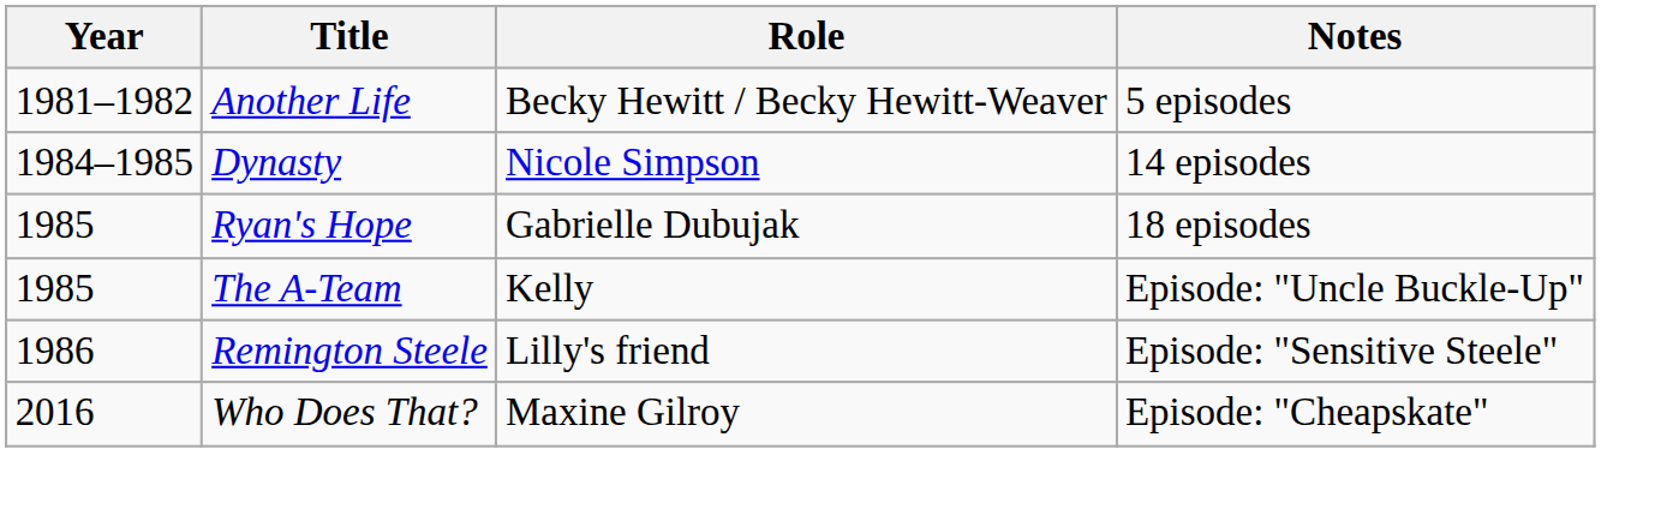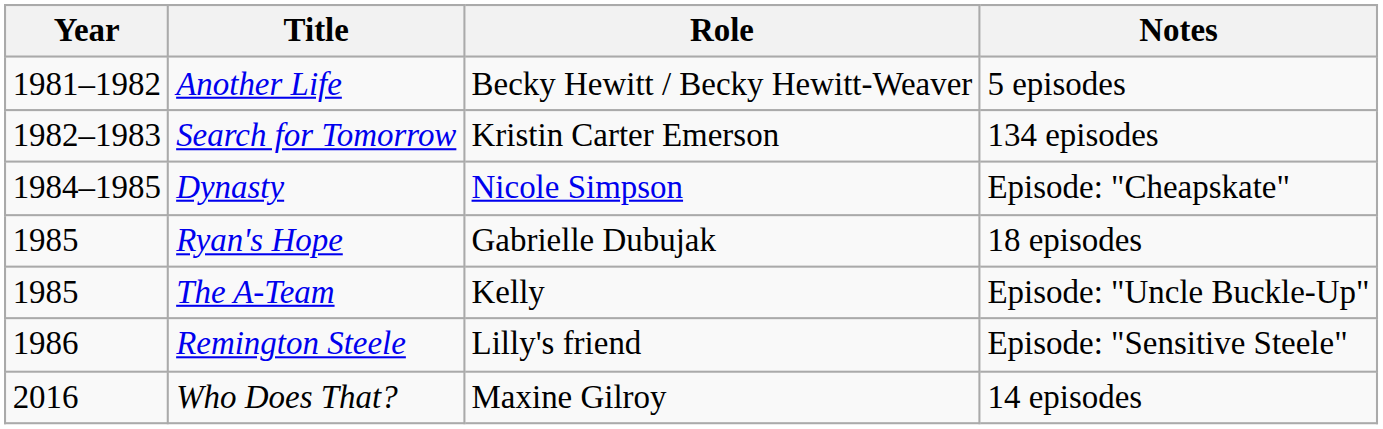 <table class="wikitable sortable">
 <tr>
 <th>Year</th>
 <th>Title</th>
 <th>Role</th>
 <th>Notes</th>
 </tr>
 <tr>
 <td>1981–1982</td>
 <td><a href='#'><em>Another Life</em></a></td>
 <td>Becky Hewitt / Becky Hewitt-Weaver</td>
 <td>5 episodes</td>
 </tr>
 <tr>
+<td>1982–1983</td>
+<td><em><a href='#'>Search for Tomorrow</a></em></td>
+<td>Kristin Carter Emerson</td>
+<td>134 episodes</td>
+</tr>
+<tr>
 <td>1984–1985</td>
 <td><a href='#'><em>Dynasty</em></a></td>
 <td><a href='#'>Nicole Simpson</a></td>
-<td>14 episodes</td>
+<td>Episode: "Cheapskate"</td>
 </tr>
 <tr>
 <td>1985</td>
 <td><em><a href='#'>Ryan's Hope</a></em></td>
 <td>Gabrielle Dubujak</td>
 <td>18 episodes</td>
 </tr>
 <tr>
 <td>1985</td>
 <td><em><a href='#'>The A-Team</a></em></td>
 <td>Kelly</td>
 <td>Episode: "Uncle Buckle-Up"</td>
 </tr>
 <tr>
 <td>1986</td>
 <td><em><a href='#'>Remington Steele</a></em></td>
 <td>Lilly's friend</td>
 <td>Episode: "Sensitive Steele"</td>
 </tr>
 <tr>
 <td>2016</td>
 <td><em>Who Does That?</em></td>
 <td>Maxine Gilroy</td>
-<td>Episode: "Cheapskate"</td>
+<td>14 episodes</td>
 </tr>
 </table>
